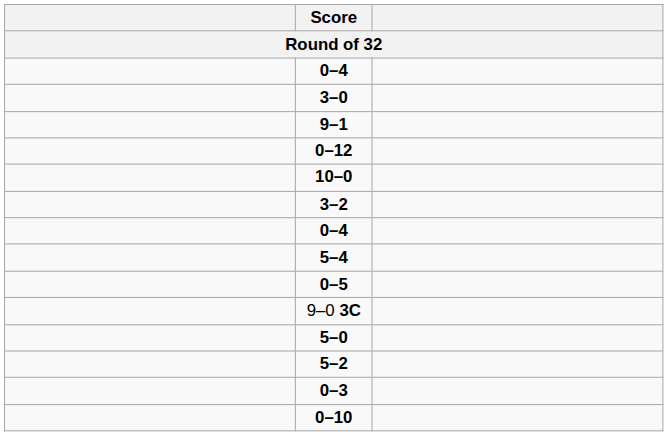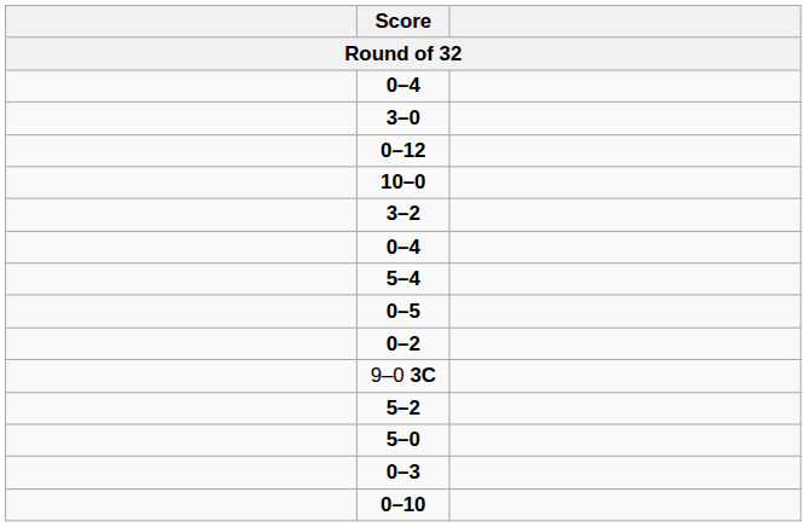 <table class="wikitable" style="text-align: left;">
 <tr>
 <th align="right" width="270"></th>
 <th width="65">Score</th>
 <th align="left" width="270"></th>
 </tr>
 <tr>
 <th colspan="3">Round of 32</th>
 </tr>
 <tr>
 <td></td>
 <td align=center><strong>0–4</strong></td>
 <td><strong></strong></td>
 </tr>
 <tr>
 <td><strong></strong></td>
 <td align=center><strong>3–0</strong></td>
-<td></td>
-</tr>
-<tr>
-<td><strong></strong></td>
-<td align=center><strong>9–1</strong></td>
 <td></td>
 </tr>
 <tr>
 <td></td>
 <td align=center><strong>0–12</strong></td>
 <td><strong></strong></td>
 </tr>
 <tr>
 <td><strong></strong></td>
 <td align=center><strong>10–0</strong></td>
 <td></td>
 </tr>
 <tr>
 <td><strong></strong></td>
 <td align=center><strong>3–2</strong></td>
 <td></td>
 </tr>
 <tr>
 <td></td>
 <td align=center><strong>0–4</strong></td>
 <td><strong></strong></td>
 </tr>
 <tr>
 <td><strong></strong></td>
 <td align=center><strong>5–4</strong></td>
 <td></td>
 </tr>
 <tr>
 <td></td>
 <td align=center><strong>0–5</strong></td>
 <td><strong></strong></td>
 </tr>
 <tr>
+<td></td>
+<td align=center><strong>0–2</strong></td>
+<td><strong></strong></td>
+</tr>
+<tr>
 <td><strong></strong></td>
 <td align=center>9–0 <strong>3C</strong></td>
 <td></td>
 </tr>
 <tr>
 <td><strong></strong></td>
-<td align=center><strong>5–0</strong></td>
+<td align=center><strong>5–2</strong></td>
 <td></td>
 </tr>
 <tr>
 <td><strong></strong></td>
-<td align=center><strong>5–2</strong></td>
+<td align=center><strong>5–0</strong></td>
 <td></td>
 </tr>
 <tr>
 <td></td>
 <td align=center><strong>0–3</strong></td>
 <td><strong></strong></td>
 </tr>
 <tr>
 <td></td>
 <td align=center><strong>0–10</strong></td>
 <td><strong></strong></td>
 </tr>
 </table>
